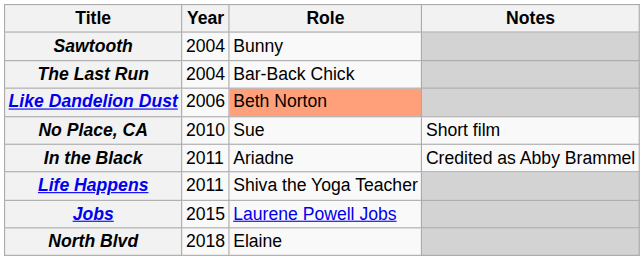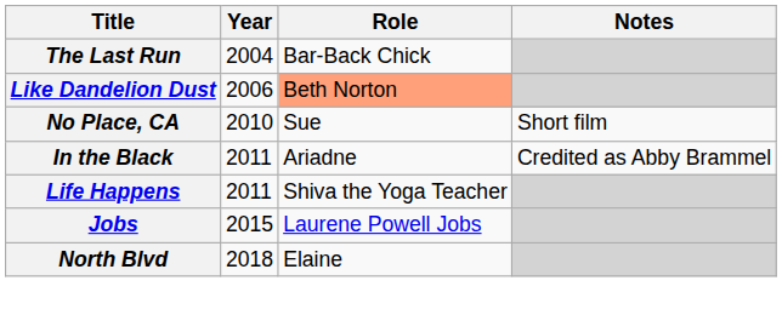 <table class="wikitable plainrowheaders">
 <tr>
 <th scope="col">Title</th>
 <th scope="col">Year</th>
 <th scope="col">Role</th>
 <th scope="col">Notes</th>
-</tr>
-<tr>
-<th scope="row"><em>Sawtooth</em></th>
-<td>2004</td>
-<td>Bunny</td>
-<td style="background-color:#D3D3D3;"></td>
 </tr>
 <tr>
 <th scope="row"><em>The Last Run</em></th>
 <td>2004</td>
 <td>Bar-Back Chick</td>
 <td style="background-color:#D3D3D3;"></td>
 </tr>
 <tr>
 <th scope="row"><em><a href='#'>Like Dandelion Dust</a></em></th>
 <td>2006</td>
 <td style="background: lightsalmon;">Beth Norton</td>
 <td style="background-color:#D3D3D3;"></td>
 </tr>
 <tr>
 <th scope="row"><em>No Place, CA</em></th>
 <td>2010</td>
 <td>Sue</td>
 <td>Short film</td>
 </tr>
 <tr>
 <th scope="row"><em>In the Black</em></th>
 <td>2011</td>
 <td>Ariadne</td>
 <td>Credited as Abby Brammel</td>
 </tr>
 <tr>
 <th scope="row"><em><a href='#'>Life Happens</a></em></th>
 <td>2011</td>
 <td>Shiva the Yoga Teacher</td>
 <td style="background-color:#D3D3D3;"></td>
 </tr>
 <tr>
 <th scope="row"><em><a href='#'>Jobs</a></em></th>
 <td>2015</td>
 <td><a href='#'>Laurene Powell Jobs</a></td>
 <td style="background-color:#D3D3D3;"></td>
 </tr>
 <tr>
 <th scope="row"><em>North Blvd</em></th>
 <td>2018</td>
 <td>Elaine</td>
 <td style="background-color:#D3D3D3;"></td>
 </tr>
 </table>
